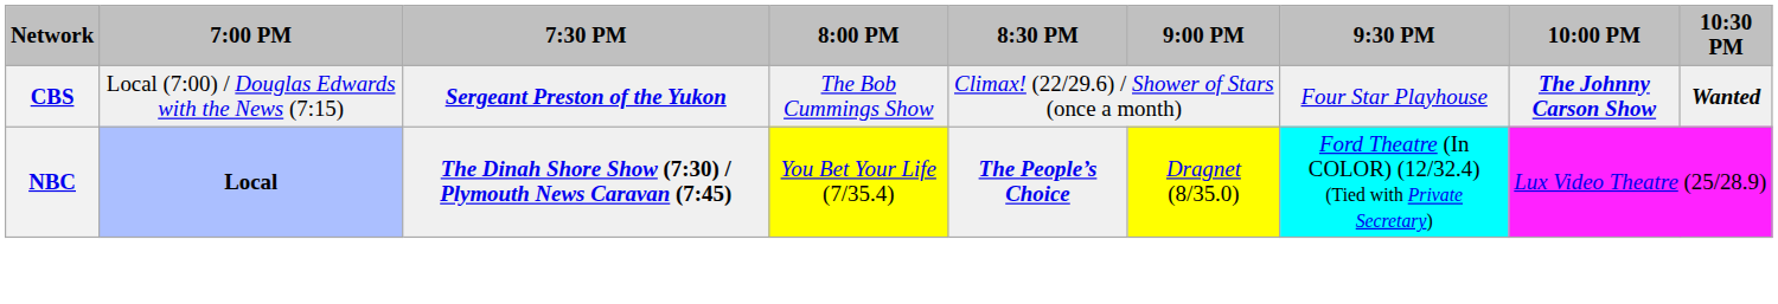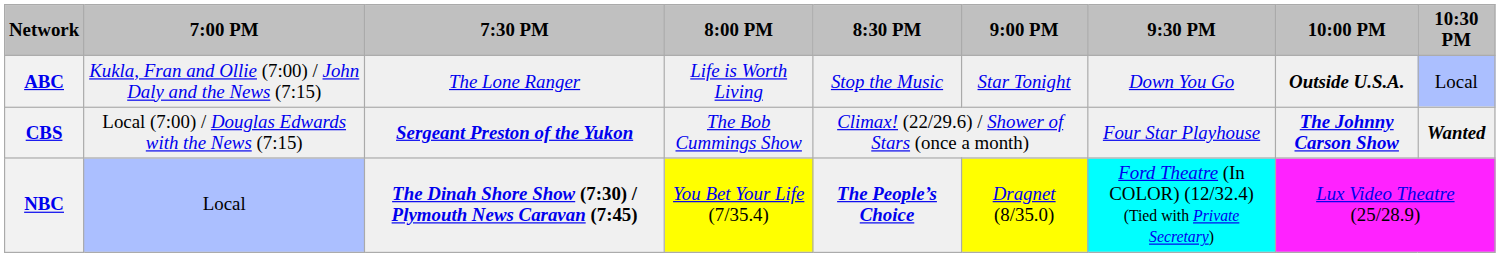 <table class="wikitable" style="width:100%;margin-right:0;text-align:center">
 <tr>
 <th style="background-color:#C0C0C0;text-align:center">Network</th>
 <th style="background-color:#C0C0C0;text-align:center">7:00 PM</th>
 <th style="background-color:#C0C0C0;text-align:center">7:30 PM</th>
 <th style="background-color:#C0C0C0;text-align:center">8:00 PM</th>
 <th style="background-color:#C0C0C0;text-align:center">8:30 PM</th>
 <th style="background-color:#C0C0C0;text-align:center">9:00 PM</th>
 <th style="background-color:#C0C0C0;text-align:center">9:30 PM</th>
 <th style="background-color:#C0C0C0;text-align:center">10:00 PM</th>
 <th style="background-color:#C0C0C0;text-align:center">10:30 PM</th>
 </tr>
 <tr>
+<th><a href='#'>ABC</a></th>
+<td bgcolor="#F0F0F0"><em><a href='#'>Kukla, Fran and Ollie</a></em> (7:00) / <em><a href='#'>John Daly and the News</a></em> (7:15)</td>
+<td bgcolor="#F0F0F0"><em><a href='#'>The Lone Ranger</a></em></td>
+<td bgcolor="#F0F0F0"><em><a href='#'>Life is Worth Living</a></em></td>
+<td bgcolor="#F0F0F0"><em><a href='#'>Stop the Music</a></em></td>
+<td bgcolor="#F0F0F0"><em><a href='#'>Star Tonight</a></em></td>
+<td bgcolor="#F0F0F0"><em><a href='#'>Down You Go</a></em></td>
+<td bgcolor="#F0F0F0"><strong><em>Outside U.S.A.</em></strong></td>
+<td bgcolor="#abbfff">Local</td>
+</tr>
+<tr>
 <th><a href='#'>CBS</a></th>
 <td bgcolor="#F0F0F0">Local (7:00) / <em><a href='#'>Douglas Edwards with the News</a></em> (7:15)</td>
 <td bgcolor="#F0F0F0"><strong><em><a href='#'>Sergeant Preston of the Yukon</a></em></strong></td>
 <td bgcolor="#F0F0F0"><em><a href='#'>The Bob Cummings Show</a></em></td>
 <td bgcolor="#F0F0F0" colspan="2"><span><em><a href='#'>Climax!</a></em> (22/29.6)</span> / <em><a href='#'>Shower of Stars</a></em> (once a month)</td>
 <td bgcolor="#F0F0F0"><em><a href='#'>Four Star Playhouse</a></em></td>
 <td bgcolor="#F0F0F0"><strong><em><a href='#'>The Johnny Carson Show</a></em></strong></td>
 <td bgcolor="#F0F0F0"><strong><em>Wanted</em></strong></td>
 </tr>
 <tr>
 <th><a href='#'>NBC</a></th>
-<td bgcolor="#abbfff"><strong>Local</strong></td>
+<td bgcolor="#abbfff">Local</td>
 <td bgcolor="#F0F0F0"><strong><em><a href='#'>The Dinah Shore Show</a></em> (7:30) / <em><a href='#'>Plymouth News Caravan</a></em> (7:45)</strong></td>
 <td bgcolor="#FFFF00"><em><a href='#'>You Bet Your Life</a></em> (7/35.4)</td>
 <td bgcolor="#F0F0F0"><strong><em><a href='#'>The People’s Choice</a></em></strong></td>
 <td bgcolor="#FFFF00"><em><a href='#'>Dragnet</a></em> (8/35.0)</td>
 <td bgcolor="#00FFFF"><em><a href='#'>Ford Theatre</a></em> (In <span>C</span><span>O</span><span>L</span><span>O</span><span>R</span>) (12/32.4)<br><small>(Tied with <em><a href='#'>Private Secretary</a></em>)</small></td>
 <td bgcolor="#FF22FF" colspan="2"><em><a href='#'>Lux Video Theatre</a></em> (25/28.9)</td>
 </tr>
 </table>
